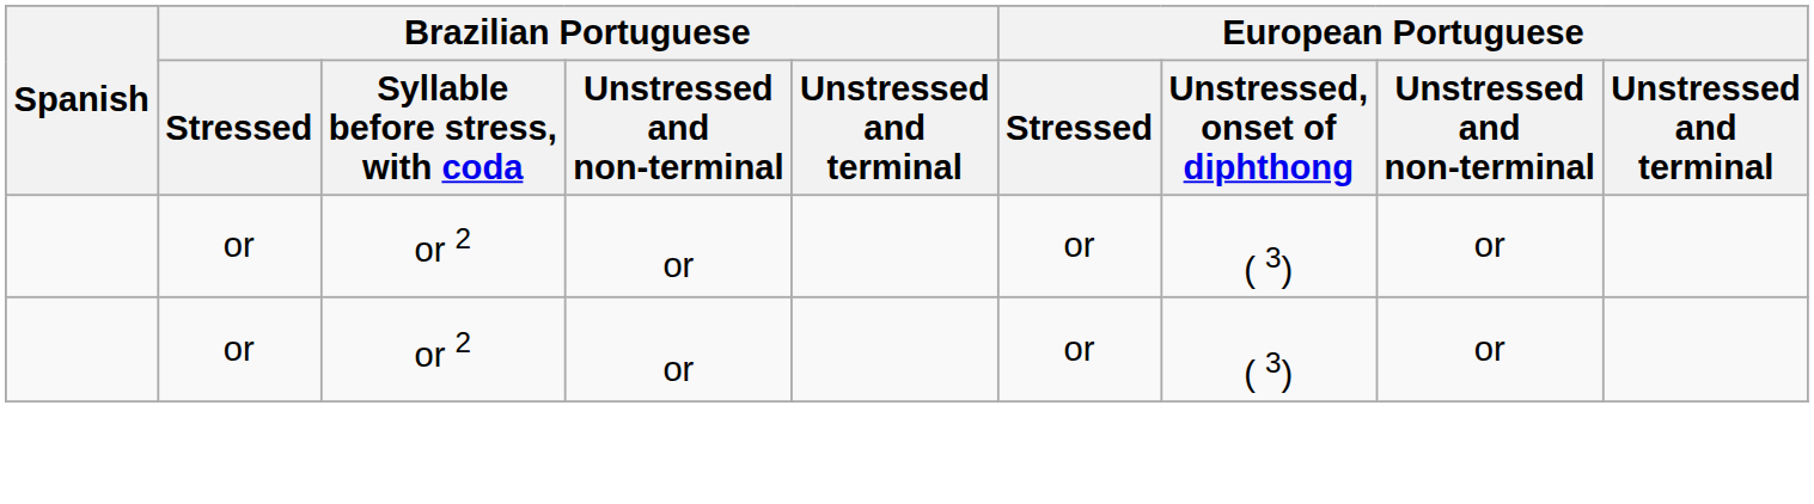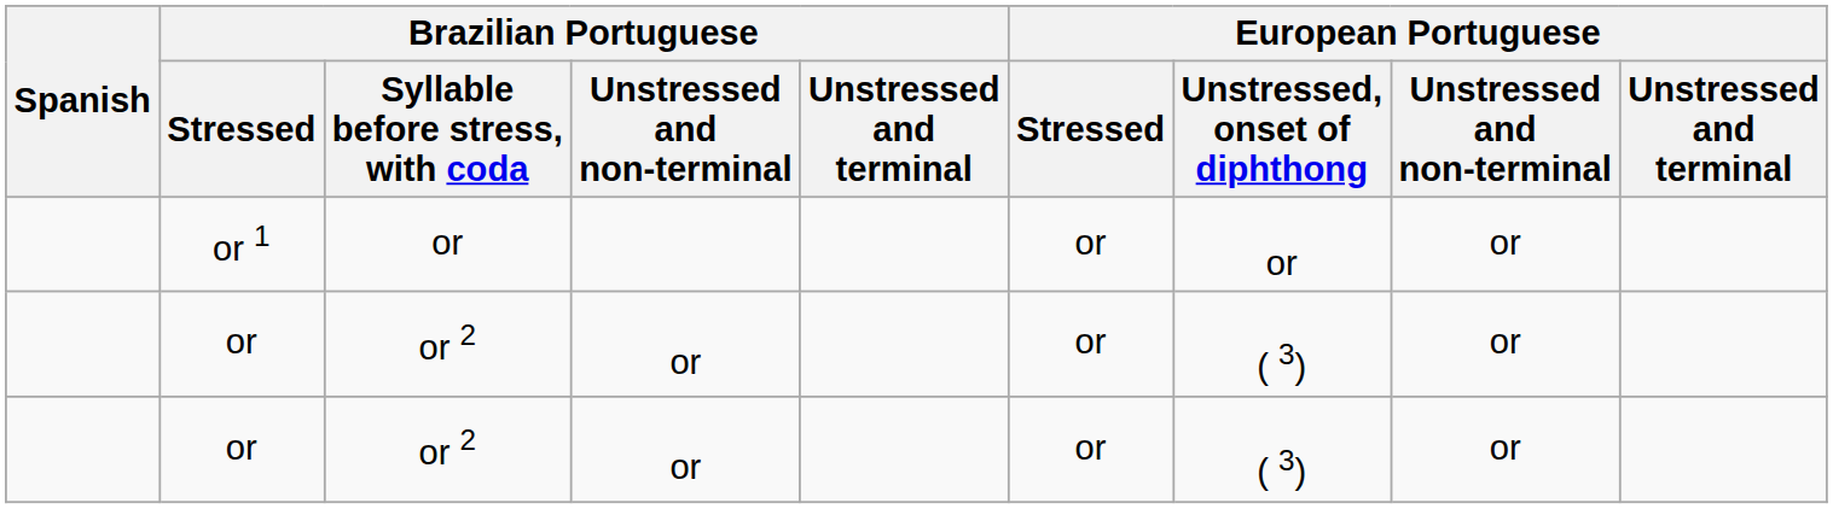 <table class="wikitable">
 <tr align=center>
 <th rowspan="2">Spanish</th>
 <th colspan="4">Brazilian Portuguese</th>
 <th colspan="4">European Portuguese</th>
 </tr>
 <tr align=center>
 <th>Stressed</th>
 <th>Syllable<br> before stress,<br> with <a href='#'>coda</a></th>
 <th>Unstressed <br> and<br> non-terminal</th>
 <th>Unstressed <br> and<br> terminal</th>
 <th>Stressed</th>
 <th>Unstressed, <br>onset of<br> <a href='#'>diphthong</a></th>
 <th>Unstressed <br> and<br> non-terminal</th>
 <th>Unstressed <br> and<br> terminal</th>
+</tr>
+<tr align=center>
+<td></td>
+<td> or  <sup>1</sup></td>
+<td> or </td>
+<td></td>
+<td></td>
+<td> or </td>
+<td><br> or </td>
+<td> or </td>
+<td></td>
 </tr>
 <tr align=center>
 <td></td>
 <td> or </td>
 <td> or  <sup>2</sup></td>
 <td><br> or </td>
 <td></td>
 <td> or </td>
 <td> <br>( <sup>3</sup>)</td>
 <td> or </td>
 <td></td>
 </tr>
 <tr align=center>
 <td></td>
 <td> or </td>
 <td> or  <sup>2</sup></td>
 <td><br> or </td>
 <td></td>
 <td> or </td>
 <td> <br>( <sup>3</sup>)</td>
 <td> or </td>
 <td></td>
 </tr>
 </table>
